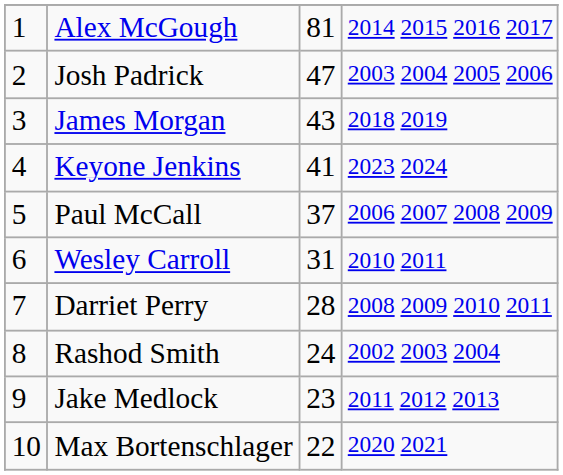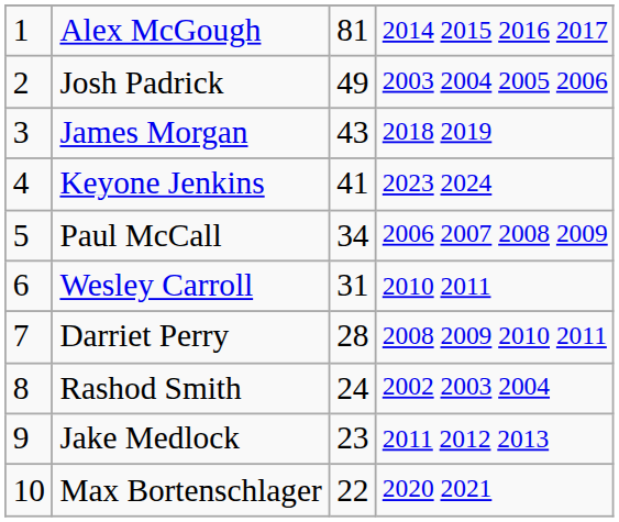 <table class="wikitable">
 <tr>
 </tr>
 <tr>
 <td>1</td>
 <td><a href='#'>Alex McGough</a></td>
 <td><abbr>81</abbr></td>
 <td style="font-size:80%;"><a href='#'>2014</a> <a href='#'>2015</a> <a href='#'>2016</a> <a href='#'>2017</a></td>
 </tr>
 <tr>
 <td>2</td>
 <td>Josh Padrick</td>
-<td><abbr>47</abbr></td>
+<td><abbr>49</abbr></td>
 <td style="font-size:80%;"><a href='#'>2003</a> <a href='#'>2004</a> <a href='#'>2005</a> <a href='#'>2006</a></td>
 </tr>
 <tr>
 <td>3</td>
 <td><a href='#'>James Morgan</a></td>
 <td><abbr>43</abbr></td>
 <td style="font-size:80%;"><a href='#'>2018</a> <a href='#'>2019</a></td>
 </tr>
 <tr>
 <td>4</td>
 <td><a href='#'>Keyone Jenkins</a></td>
 <td><abbr>41</abbr></td>
 <td style="font-size:80%;"><a href='#'>2023</a> <a href='#'>2024</a></td>
 </tr>
 <tr>
 <td>5</td>
 <td>Paul McCall</td>
-<td><abbr>37</abbr></td>
+<td><abbr>34</abbr></td>
 <td style="font-size:80%;"><a href='#'>2006</a> <a href='#'>2007</a> <a href='#'>2008</a> <a href='#'>2009</a></td>
 </tr>
 <tr>
 <td>6</td>
 <td><a href='#'>Wesley Carroll</a></td>
 <td><abbr>31</abbr></td>
 <td style="font-size:80%;"><a href='#'>2010</a> <a href='#'>2011</a></td>
 </tr>
 <tr>
 <td>7</td>
 <td>Darriet Perry</td>
 <td><abbr>28</abbr></td>
 <td style="font-size:80%;"><a href='#'>2008</a> <a href='#'>2009</a> <a href='#'>2010</a> <a href='#'>2011</a></td>
 </tr>
 <tr>
 <td>8</td>
 <td>Rashod Smith</td>
 <td><abbr>24</abbr></td>
 <td style="font-size:80%;"><a href='#'>2002</a> <a href='#'>2003</a> <a href='#'>2004</a></td>
 </tr>
 <tr>
 <td>9</td>
 <td>Jake Medlock</td>
 <td><abbr>23</abbr></td>
 <td style="font-size:80%;"><a href='#'>2011</a> <a href='#'>2012</a> <a href='#'>2013</a></td>
 </tr>
 <tr>
 <td>10</td>
 <td>Max Bortenschlager</td>
 <td><abbr>22</abbr></td>
 <td style="font-size:80%;"><a href='#'>2020</a> <a href='#'>2021</a></td>
 </tr>
 </table>
